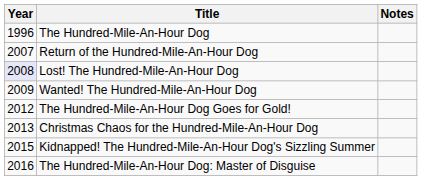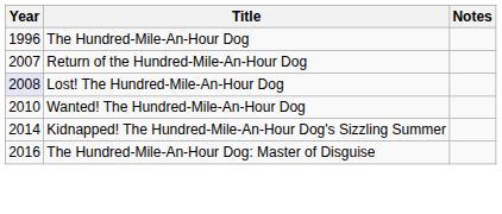 <table class="wikitable sortable">
 <tr>
 <th>Year</th>
 <th>Title</th>
 <th>Notes</th>
 </tr>
 <tr>
 <td>1996</td>
 <td>The Hundred-Mile-An-Hour Dog</td>
 <td></td>
 </tr>
 <tr>
 <td>2007</td>
 <td>Return of the Hundred-Mile-An-Hour Dog</td>
 <td></td>
 </tr>
 <tr>
 <td style="background: lavender;">2008</td>
 <td>Lost! The Hundred-Mile-An-Hour Dog</td>
 <td></td>
 </tr>
 <tr>
-<td>2009</td>
+<td>2010</td>
 <td>Wanted! The Hundred-Mile-An-Hour Dog</td>
 <td></td>
 </tr>
 <tr>
-<td>2012</td>
-<td>The Hundred-Mile-An-Hour Dog Goes for Gold!</td>
-<td></td>
-</tr>
-<tr>
-<td>2013</td>
-<td>Christmas Chaos for the Hundred-Mile-An-Hour Dog</td>
-<td></td>
-</tr>
-<tr>
-<td>2015</td>
+<td>2014</td>
 <td>Kidnapped! The Hundred-Mile-An-Hour Dog's Sizzling Summer</td>
 <td></td>
 </tr>
 <tr>
 <td>2016</td>
 <td>The Hundred-Mile-An-Hour Dog: Master of Disguise</td>
 <td></td>
 </tr>
 </table>
